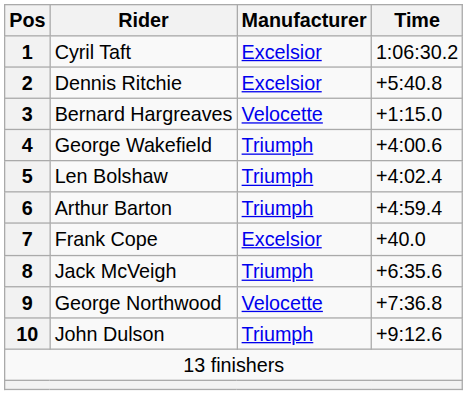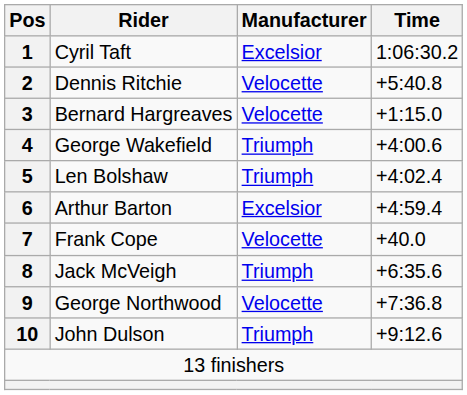 <table class="wikitable" style="font-size: 95%;">
 <tr>
 <th>Pos</th>
 <th>Rider</th>
 <th>Manufacturer</th>
 <th>Time</th>
 </tr>
 <tr>
 <th>1</th>
 <td>Cyril Taft</td>
 <td><a href='#'>Excelsior</a></td>
 <td>1:06:30.2</td>
 </tr>
 <tr>
 <th>2</th>
 <td>Dennis Ritchie</td>
-<td><a href='#'>Excelsior</a></td>
+<td><a href='#'>Velocette</a></td>
 <td>+5:40.8</td>
 </tr>
 <tr>
 <th>3</th>
 <td>Bernard Hargreaves</td>
 <td><a href='#'>Velocette</a></td>
 <td>+1:15.0</td>
 </tr>
 <tr>
 <th>4</th>
 <td>George Wakefield</td>
 <td><a href='#'>Triumph</a></td>
 <td>+4:00.6</td>
 </tr>
 <tr>
 <th>5</th>
 <td>Len Bolshaw</td>
 <td><a href='#'>Triumph</a></td>
 <td>+4:02.4</td>
 </tr>
 <tr>
 <th>6</th>
 <td>Arthur Barton</td>
-<td><a href='#'>Triumph</a></td>
+<td><a href='#'>Excelsior</a></td>
 <td>+4:59.4</td>
 </tr>
 <tr>
 <th>7</th>
 <td>Frank Cope</td>
-<td><a href='#'>Excelsior</a></td>
+<td><a href='#'>Velocette</a></td>
 <td>+40.0</td>
 </tr>
 <tr>
 <th>8</th>
 <td>Jack McVeigh</td>
 <td><a href='#'>Triumph</a></td>
 <td>+6:35.6</td>
 </tr>
 <tr>
 <th>9</th>
 <td>George Northwood</td>
 <td><a href='#'>Velocette</a></td>
 <td>+7:36.8</td>
 </tr>
 <tr>
 <th>10</th>
 <td>John Dulson</td>
 <td><a href='#'>Triumph</a></td>
 <td>+9:12.6</td>
 </tr>
 <tr>
 <td colspan=4 align=center>13 finishers</td>
 </tr>
 <tr>
 <th colspan=4></th>
 </tr>
 </table>
